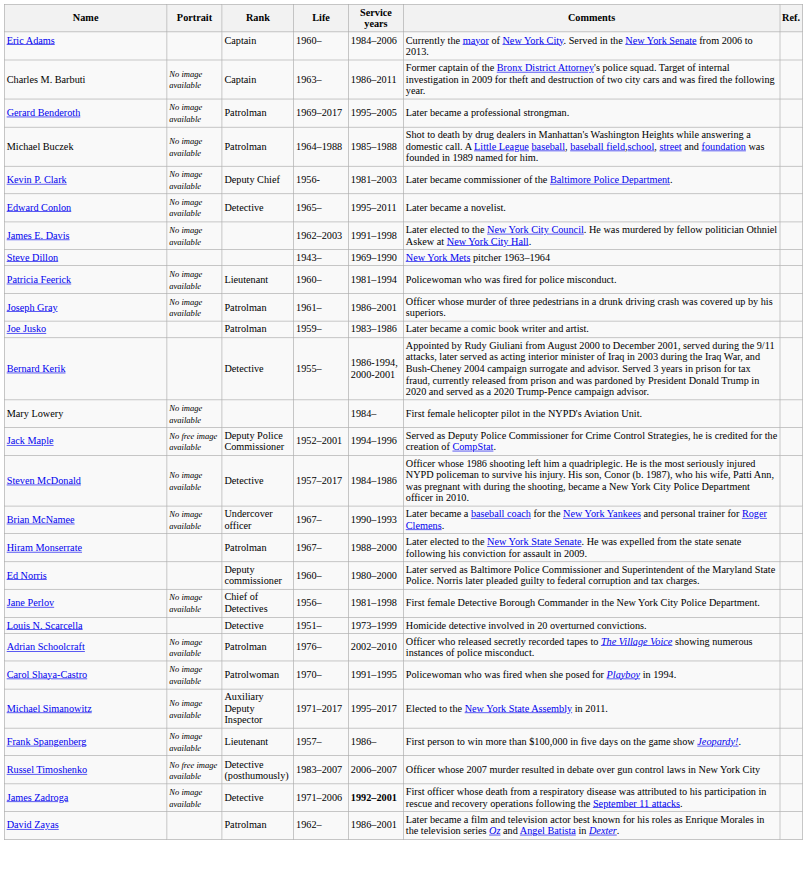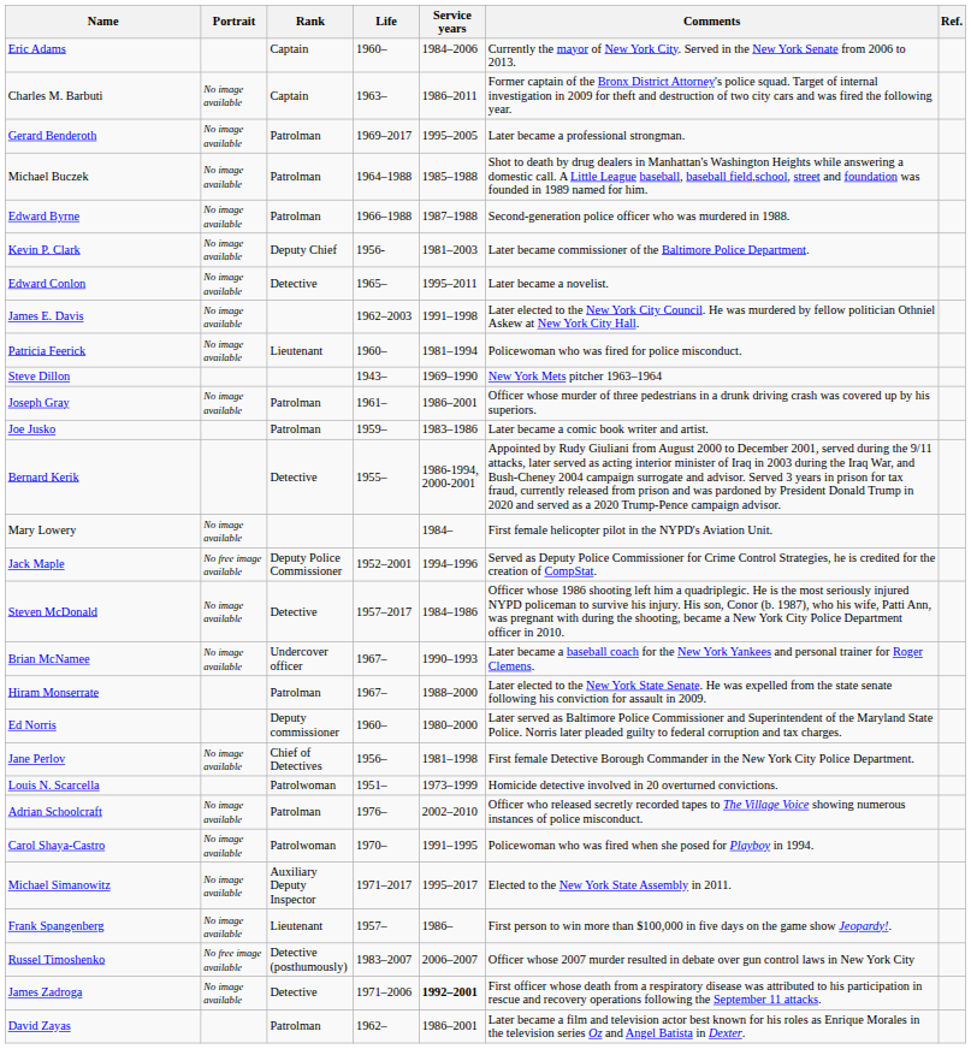 <table class="sortable wikitable">
 <tr>
 <th width="21%">Name</th>
 <th width="7%">Portrait</th>
 <th width="9%">Rank</th>
 <th width="7%">Life</th>
 <th width="7%">Service years</th>
 <th width="55%">Comments</th>
 <th width="1%">Ref.</th>
 </tr>
 <tr valign="top">
 <td><a href='#'>Eric Adams</a></td>
 <td></td>
 <td>Captain</td>
 <td>1960–</td>
 <td>1984–2006</td>
 <td>Currently the <a href='#'>mayor</a> of <a href='#'>New York City</a>. Served in the <a href='#'>New York Senate</a> from 2006 to 2013.</td>
 <td></td>
 </tr>
 <tr>
 <td>Charles M. Barbuti</td>
 <td><small><em>No image <br>available</em></small></td>
 <td>Captain</td>
 <td>1963–</td>
 <td>1986–2011</td>
 <td>Former captain of the <a href='#'>Bronx District Attorney</a>'s police squad. Target of internal investigation in 2009 for theft and destruction of two city cars and was fired the following year.</td>
 <td></td>
 </tr>
 <tr>
 <td><a href='#'>Gerard Benderoth</a></td>
 <td><small><em>No image <br>available</em></small></td>
 <td>Patrolman</td>
 <td>1969–2017</td>
 <td>1995–2005</td>
 <td>Later became a professional strongman.</td>
 </tr>
 <tr>
 <td>Michael Buczek</td>
 <td><small><em>No image <br>available</em></small></td>
 <td>Patrolman</td>
 <td>1964–1988</td>
 <td>1985–1988</td>
 <td>Shot to death by drug dealers in Manhattan's Washington Heights while answering a domestic call. A <a href='#'>Little League</a> <a href='#'>baseball</a>, <a href='#'>baseball field</a>,<a href='#'>school</a>, <a href='#'>street</a> and <a href='#'>foundation</a> was founded in 1989 named for him.</td>
 <td></td>
 </tr>
 <tr>
+<td><a href='#'>Edward Byrne</a></td>
+<td><small><em>No image <br>available</em></small></td>
+<td>Patrolman</td>
+<td>1966–1988</td>
+<td>1987–1988</td>
+<td>Second-generation police officer who was murdered in 1988.</td>
+<td></td>
+</tr>
+<tr>
 <td><a href='#'>Kevin P. Clark</a></td>
 <td><small><em>No image <br>available</em></small></td>
 <td>Deputy Chief</td>
 <td>1956-</td>
 <td>1981–2003</td>
 <td>Later became commissioner of the <a href='#'>Baltimore Police Department</a>.</td>
 <td></td>
 </tr>
 <tr>
 <td><a href='#'>Edward Conlon</a></td>
 <td><small><em>No image <br>available</em></small></td>
 <td>Detective</td>
 <td>1965–</td>
 <td>1995–2011</td>
 <td>Later became a novelist.</td>
 <td></td>
 </tr>
 <tr>
 <td><a href='#'>James E. Davis</a></td>
 <td><small><em>No image <br>available</em></small></td>
 <td></td>
 <td>1962–2003</td>
 <td>1991–1998</td>
 <td>Later elected to the <a href='#'>New York City Council</a>. He was murdered by fellow politician Othniel Askew at <a href='#'>New York City Hall</a>.</td>
 <td></td>
 </tr>
 <tr>
+<td><a href='#'>Patricia Feerick</a></td>
+<td><small><em>No image <br>available</em></small></td>
+<td>Lieutenant</td>
+<td>1960–</td>
+<td>1981–1994</td>
+<td>Policewoman who was fired for police misconduct.</td>
+<td></td>
+</tr>
+<tr>
 <td><a href='#'>Steve Dillon</a></td>
 <td></td>
 <td></td>
 <td>1943–</td>
 <td>1969–1990</td>
 <td><a href='#'>New York Mets</a> pitcher 1963–1964</td>
-<td></td>
-</tr>
-<tr>
-<td><a href='#'>Patricia Feerick</a></td>
-<td><small><em>No image <br>available</em></small></td>
-<td>Lieutenant</td>
-<td>1960–</td>
-<td>1981–1994</td>
-<td>Policewoman who was fired for police misconduct.</td>
 <td></td>
 </tr>
 <tr>
 <td><a href='#'>Joseph Gray</a></td>
 <td><small><em>No image <br>available</em></small></td>
 <td>Patrolman</td>
 <td>1961–</td>
 <td>1986–2001</td>
 <td>Officer whose murder of three pedestrians in a drunk driving crash was covered up by his superiors.</td>
 <td></td>
 </tr>
 <tr>
 <td><a href='#'>Joe Jusko</a></td>
 <td></td>
 <td>Patrolman</td>
 <td>1959–</td>
 <td>1983–1986</td>
 <td>Later became a comic book writer and artist.</td>
 <td></td>
 </tr>
 <tr>
 <td><a href='#'>Bernard Kerik</a></td>
 <td></td>
 <td>Detective</td>
 <td>1955–</td>
 <td>1986-1994, 2000-2001</td>
 <td>Appointed by Rudy Giuliani from August 2000 to December 2001, served during the 9/11 attacks, later served as acting interior minister of Iraq in 2003 during the Iraq War, and Bush-Cheney 2004 campaign surrogate and advisor. Served 3 years in prison for tax fraud, currently released from prison and was pardoned by President Donald Trump in 2020 and served as a 2020 Trump-Pence campaign advisor.</td>
 <td></td>
 </tr>
 <tr>
 <td>Mary Lowery</td>
 <td><small><em>No image <br>available</em></small></td>
 <td></td>
 <td></td>
 <td>1984–</td>
 <td>First female helicopter pilot in the NYPD's Aviation Unit.</td>
 <td></td>
 </tr>
 <tr>
 <td><a href='#'>Jack Maple</a></td>
 <td><small><em>No free image <br>available</em></small></td>
 <td>Deputy Police Commissioner</td>
 <td>1952–2001</td>
 <td>1994–1996</td>
 <td>Served as Deputy Police Commissioner for Crime Control Strategies, he is credited for the creation of <a href='#'>CompStat</a>.</td>
 <td></td>
 </tr>
 <tr>
 <td><a href='#'>Steven McDonald</a></td>
 <td><small><em>No image <br>available</em></small></td>
 <td>Detective</td>
 <td>1957–2017</td>
 <td>1984–1986</td>
 <td>Officer whose 1986 shooting left him a quadriplegic. He is the most seriously injured NYPD policeman to survive his injury. His son, Conor (b. 1987), who his wife, Patti Ann, was pregnant with during the shooting, became a New York City Police Department officer in 2010.</td>
 <td></td>
 </tr>
 <tr>
 <td><a href='#'>Brian McNamee</a></td>
 <td><small><em>No image <br>available</em></small></td>
 <td>Undercover officer</td>
 <td>1967–</td>
 <td>1990–1993</td>
 <td>Later became a <a href='#'>baseball coach</a> for the <a href='#'>New York Yankees</a> and personal trainer for <a href='#'>Roger Clemens</a>.</td>
 <td></td>
 </tr>
 <tr>
 <td><a href='#'>Hiram Monserrate</a></td>
 <td></td>
 <td>Patrolman</td>
 <td>1967–</td>
 <td>1988–2000</td>
 <td>Later elected to the <a href='#'>New York State Senate</a>. He was expelled from the state senate following his conviction for assault in 2009.</td>
 <td></td>
 </tr>
 <tr>
 <td><a href='#'>Ed Norris</a></td>
 <td></td>
 <td>Deputy commissioner</td>
 <td>1960–</td>
 <td>1980–2000</td>
 <td>Later served as Baltimore Police Commissioner and Superintendent of the Maryland State Police. Norris later pleaded guilty to federal corruption and tax charges.</td>
 <td></td>
 </tr>
 <tr>
 <td><a href='#'>Jane Perlov</a></td>
 <td><small><em>No image <br>available</em></small></td>
 <td>Chief of Detectives</td>
 <td>1956–</td>
 <td>1981–1998</td>
 <td>First female Detective Borough Commander in the New York City Police Department.</td>
 <td></td>
 </tr>
 <tr>
 <td><a href='#'>Louis N. Scarcella</a></td>
 <td></td>
-<td>Detective</td>
+<td>Patrolwoman</td>
 <td>1951–</td>
 <td>1973–1999</td>
 <td>Homicide detective involved in 20 overturned convictions.</td>
 <td></td>
 </tr>
 <tr>
 <td><a href='#'>Adrian Schoolcraft</a></td>
 <td><small><em>No image <br>available</em></small></td>
 <td>Patrolman</td>
 <td>1976–</td>
 <td>2002–2010</td>
 <td>Officer who released secretly recorded tapes to <em><a href='#'>The Village Voice</a></em> showing numerous instances of police misconduct.</td>
 <td></td>
 </tr>
 <tr>
 <td><a href='#'>Carol Shaya-Castro</a></td>
 <td><small><em>No image <br>available</em></small></td>
 <td>Patrolwoman</td>
 <td>1970–</td>
 <td>1991–1995</td>
 <td>Policewoman who was fired when she posed for <em><a href='#'>Playboy</a></em> in 1994.</td>
 <td></td>
 </tr>
 <tr>
 <td><a href='#'>Michael Simanowitz</a></td>
 <td><small><em>No image <br>available</em></small></td>
 <td>Auxiliary Deputy Inspector</td>
 <td>1971–2017</td>
 <td>1995–2017</td>
 <td>Elected to the <a href='#'>New York State Assembly</a> in 2011.</td>
 <td></td>
 </tr>
 <tr>
 <td><a href='#'>Frank Spangenberg</a></td>
 <td><small><em>No image <br>available</em></small></td>
 <td>Lieutenant</td>
 <td>1957–</td>
 <td>1986–</td>
 <td>First person to win more than $100,000 in five days on the game show <em><a href='#'>Jeopardy!</a></em>.</td>
 <td></td>
 </tr>
 <tr>
 <td><a href='#'>Russel Timoshenko</a></td>
 <td><small><em>No free image <br>available</em></small></td>
 <td>Detective (posthumously)</td>
 <td>1983–2007</td>
 <td>2006–2007</td>
 <td>Officer whose 2007 murder resulted in debate over gun control laws in New York City</td>
 <td></td>
 </tr>
 <tr>
 <td><a href='#'>James Zadroga</a></td>
 <td><small><em>No image <br>available</em></small></td>
 <td>Detective</td>
 <td>1971–2006</td>
 <td><strong>1992–2001</strong></td>
 <td>First officer whose death from a respiratory disease was attributed to his participation in rescue and recovery operations following the <a href='#'>September 11 attacks</a>.</td>
 <td></td>
 </tr>
 <tr>
 <td><a href='#'>David Zayas</a></td>
 <td></td>
 <td>Patrolman</td>
 <td>1962–</td>
 <td>1986–2001</td>
 <td>Later became a film and television actor best known for his roles as Enrique Morales in the television series <em><a href='#'>Oz</a></em> and <a href='#'>Angel Batista</a> in <em><a href='#'>Dexter</a></em>.</td>
 <td></td>
 </tr>
 </table>
